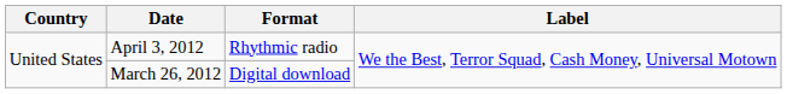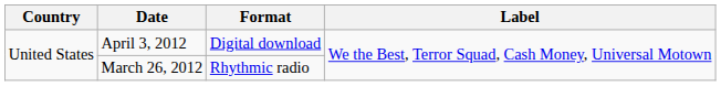 <table class="wikitable">
 <tr>
 <th scope="col">Country</th>
 <th scope="col">Date</th>
 <th scope="col">Format</th>
 <th scope="col">Label</th>
 </tr>
 <tr>
 <td rowspan="2">United States</td>
 <td>April 3, 2012</td>
-<td><a href='#'>Rhythmic</a> radio</td>
+<td><a href='#'>Digital download</a></td>
 <td rowspan="2"><a href='#'>We the Best</a>, <a href='#'>Terror Squad</a>, <a href='#'>Cash Money</a>, <a href='#'>Universal Motown</a></td>
 </tr>
 <tr>
 <td>March 26, 2012</td>
-<td><a href='#'>Digital download</a></td>
+<td><a href='#'>Rhythmic</a> radio</td>
 </tr>
 </table>
